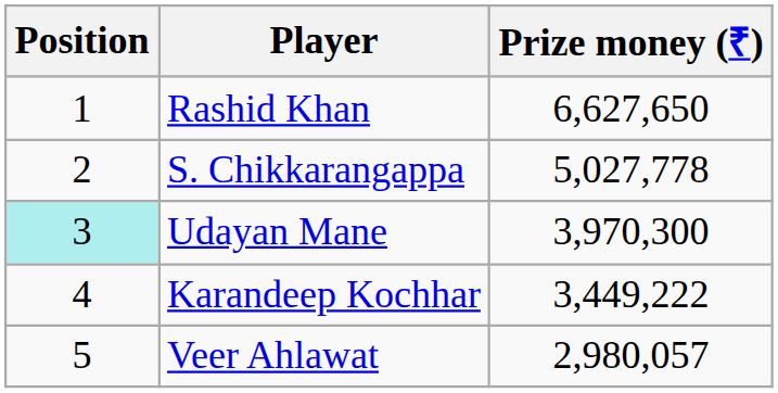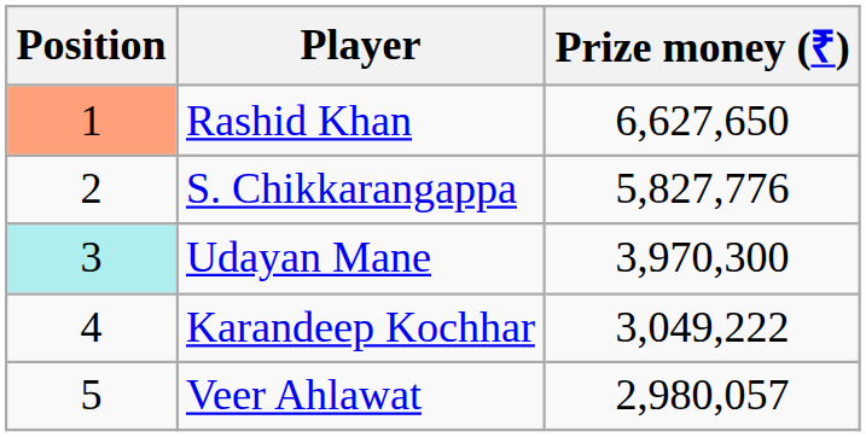 <table class=wikitable>
 <tr>
 <th>Position</th>
 <th>Player</th>
 <th>Prize money (<a href='#'>₹</a>)</th>
 </tr>
 <tr>
-<td align=center>1</td>
+<td align=center style="background: lightsalmon;">1</td>
 <td> <a href='#'>Rashid Khan</a></td>
 <td align=center>6,627,650</td>
 </tr>
 <tr>
 <td align=center>2</td>
 <td> <a href='#'>S. Chikkarangappa</a></td>
-<td align=center>5,027,778</td>
+<td align=center>5,827,776</td>
 </tr>
 <tr>
 <td align=center style="background: paleturquoise;">3</td>
 <td> <a href='#'>Udayan Mane</a></td>
 <td align=center>3,970,300</td>
 </tr>
 <tr>
 <td align=center>4</td>
 <td> <a href='#'>Karandeep Kochhar</a></td>
-<td align=center>3,449,222</td>
+<td align=center>3,049,222</td>
 </tr>
 <tr>
 <td align=center>5</td>
 <td> <a href='#'>Veer Ahlawat</a></td>
 <td align=center>2,980,057</td>
 </tr>
 </table>
